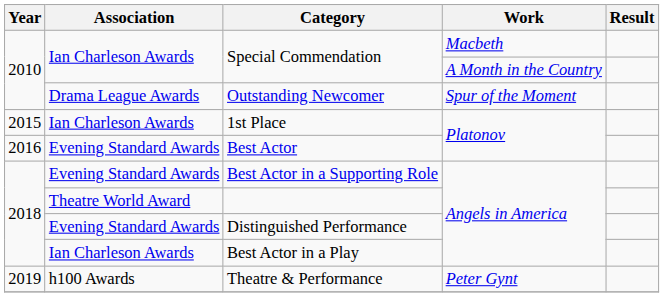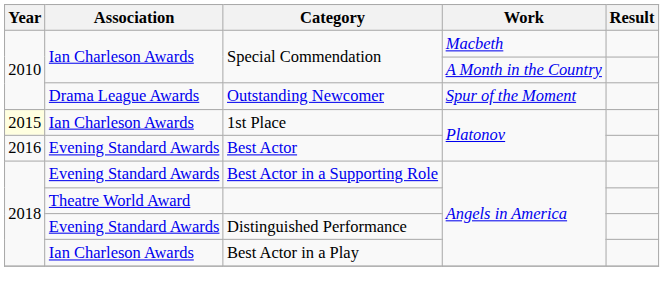 <table class="wikitable sortable">
 <tr>
 <th>Year</th>
 <th>Association</th>
 <th>Category</th>
 <th>Work</th>
 <th>Result</th>
 </tr>
 <tr>
 <td rowspan="3">2010</td>
 <td rowspan="2"><a href='#'>Ian Charleson Awards</a></td>
 <td rowspan="2">Special Commendation</td>
 <td><em><a href='#'>Macbeth</a></em></td>
 <td></td>
 </tr>
 <tr>
 <td><em><a href='#'>A Month in the Country</a></em></td>
 <td></td>
 </tr>
 <tr>
 <td><a href='#'>Drama League Awards</a></td>
 <td><a href='#'>Outstanding Newcomer</a></td>
 <td><em><a href='#'>Spur of the Moment</a></em></td>
 <td></td>
 </tr>
 <tr>
-<td>2015</td>
+<td style="background: lightyellow;">2015</td>
 <td><a href='#'>Ian Charleson Awards</a></td>
 <td Ian Charleson Awards#2015>1st Place</td>
 <td rowspan="2"><em><a href='#'>Platonov</a></em></td>
 <td></td>
 </tr>
 <tr>
 <td>2016</td>
 <td><a href='#'>Evening Standard Awards</a></td>
 <td><a href='#'>Best Actor</a></td>
 <td></td>
 </tr>
 <tr>
 <td rowspan="4">2018</td>
 <td><a href='#'>Evening Standard Awards</a></td>
 <td><a href='#'>Best Actor in a Supporting Role</a></td>
 <td rowspan="4"><em><a href='#'>Angels in America</a></em></td>
 <td></td>
 </tr>
 <tr>
 <td><a href='#'>Theatre World Award</a></td>
 <td></td>
 <td></td>
 </tr>
 <tr>
 <td><a href='#'>Evening Standard Awards</a></td>
 <td>Distinguished Performance</td>
 <td></td>
 </tr>
 <tr>
 <td><a href='#'>Ian Charleson Awards</a></td>
 <td>Best Actor in a Play</td>
 <td></td>
 </tr>
 <tr>
-<td>2019</td>
-<td>h100 Awards</td>
-<td>Theatre & Performance</td>
-<td><em><a href='#'>Peter Gynt</a></em></td>
-<td></td>
-</tr>
-<tr>
 </tr>
 </table>
